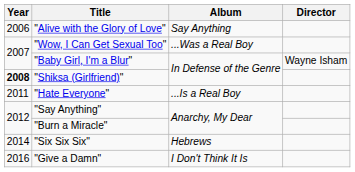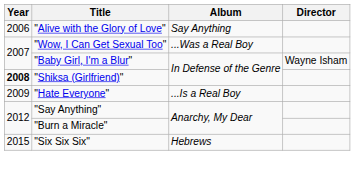 <table class="wikitable">
 <tr>
 <th>Year</th>
 <th>Title</th>
 <th>Album</th>
 <th>Director</th>
 </tr>
 <tr>
 <td>2006</td>
 <td>"<a href='#'>Alive with the Glory of Love</a>"</td>
 <td><em>Say Anything</em></td>
 <td></td>
 </tr>
 <tr>
 <td rowspan="2">2007</td>
 <td>"<a href='#'>Wow, I Can Get Sexual Too</a>"</td>
 <td><em>...Was a Real Boy</em></td>
 <td></td>
 </tr>
 <tr>
 <td>"<a href='#'>Baby Girl, I'm a Blur</a>"</td>
 <td rowspan="2"><em>In Defense of the Genre</em></td>
 <td>Wayne Isham</td>
 </tr>
 <tr>
 <td><strong>2008</strong></td>
 <td>"<a href='#'>Shiksa (Girlfriend)</a>"</td>
 <td></td>
 </tr>
 <tr>
-<td>2011</td>
+<td>2009</td>
 <td>"<a href='#'>Hate Everyone</a>"</td>
 <td><em>...Is a Real Boy</em></td>
 <td></td>
 </tr>
 <tr>
 <td rowspan="2">2012</td>
 <td>"Say Anything"</td>
 <td rowspan="2"><em>Anarchy, My Dear</em></td>
 <td></td>
 </tr>
 <tr>
 <td>"Burn a Miracle"</td>
 <td></td>
 </tr>
 <tr>
-<td>2014</td>
+<td>2015</td>
 <td>"Six Six Six"</td>
 <td><em>Hebrews</em></td>
 <td></td>
 </tr>
-<tr>
-<td>2016</td>
-<td>"Give a Damn"</td>
-<td><em>I Don't Think It Is</em></td>
-<td></td>
-</tr>
 </table>
